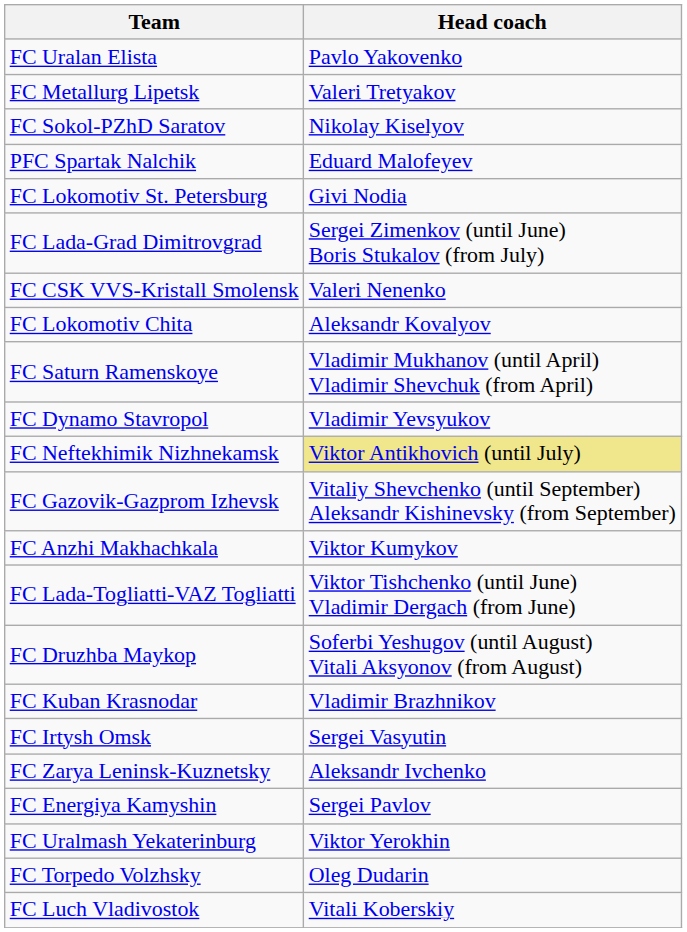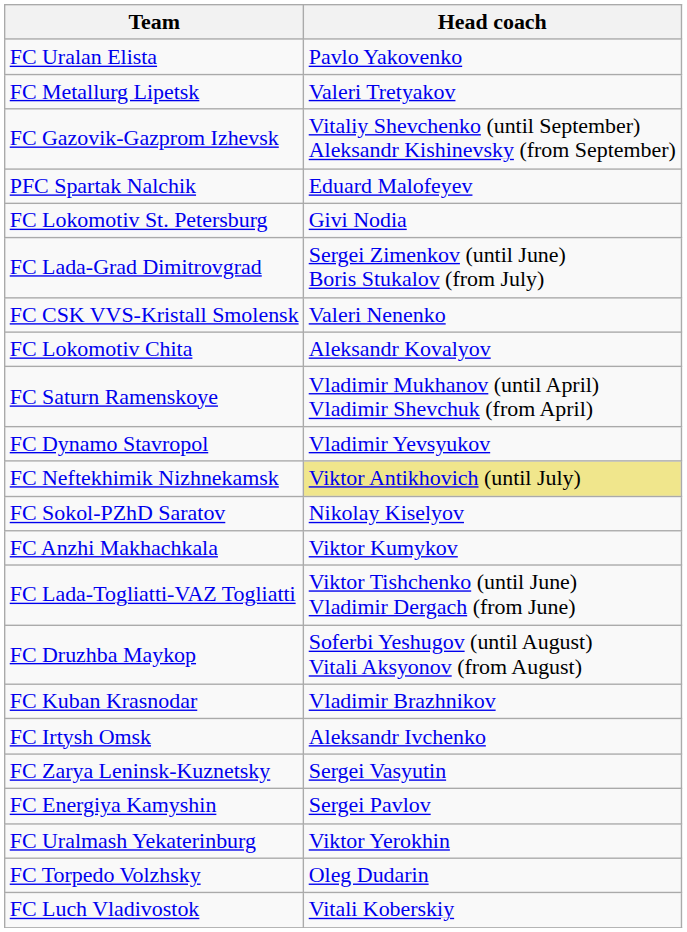 <table class="wikitable">
 <tr>
 <th>Team</th>
 <th>Head coach</th>
 </tr>
 <tr>
 <td><a href='#'>FC Uralan Elista</a></td>
 <td> <a href='#'>Pavlo Yakovenko</a></td>
 </tr>
 <tr>
 <td><a href='#'>FC Metallurg Lipetsk</a></td>
 <td><a href='#'>Valeri Tretyakov</a></td>
 </tr>
 <tr>
-<td><a href='#'>FC Sokol-PZhD Saratov</a></td>
-<td><a href='#'>Nikolay Kiselyov</a></td>
+<td><a href='#'>FC Gazovik-Gazprom Izhevsk</a></td>
+<td><a href='#'>Vitaliy Shevchenko</a> (until September)<br><a href='#'>Aleksandr Kishinevsky</a> (from September)</td>
 </tr>
 <tr>
 <td><a href='#'>PFC Spartak Nalchik</a></td>
 <td> <a href='#'>Eduard Malofeyev</a></td>
 </tr>
 <tr>
 <td><a href='#'>FC Lokomotiv St. Petersburg</a></td>
 <td> <a href='#'>Givi Nodia</a></td>
 </tr>
 <tr>
 <td><a href='#'>FC Lada-Grad Dimitrovgrad</a></td>
 <td><a href='#'>Sergei Zimenkov</a> (until June)<br><a href='#'>Boris Stukalov</a> (from July)</td>
 </tr>
 <tr>
 <td><a href='#'>FC CSK VVS-Kristall Smolensk</a></td>
 <td><a href='#'>Valeri Nenenko</a></td>
 </tr>
 <tr>
 <td><a href='#'>FC Lokomotiv Chita</a></td>
 <td><a href='#'>Aleksandr Kovalyov</a></td>
 </tr>
 <tr>
 <td><a href='#'>FC Saturn Ramenskoye</a></td>
 <td><a href='#'>Vladimir Mukhanov</a> (until April)<br><a href='#'>Vladimir Shevchuk</a> (from April)</td>
 </tr>
 <tr>
 <td><a href='#'>FC Dynamo Stavropol</a></td>
 <td><a href='#'>Vladimir Yevsyukov</a></td>
 </tr>
 <tr>
 <td><a href='#'>FC Neftekhimik Nizhnekamsk</a></td>
 <td style="background: khaki;"><a href='#'>Viktor Antikhovich</a> (until July)</td>
 </tr>
 <tr>
-<td><a href='#'>FC Gazovik-Gazprom Izhevsk</a></td>
-<td><a href='#'>Vitaliy Shevchenko</a> (until September)<br><a href='#'>Aleksandr Kishinevsky</a> (from September)</td>
+<td><a href='#'>FC Sokol-PZhD Saratov</a></td>
+<td><a href='#'>Nikolay Kiselyov</a></td>
 </tr>
 <tr>
 <td><a href='#'>FC Anzhi Makhachkala</a></td>
 <td><a href='#'>Viktor Kumykov</a></td>
 </tr>
 <tr>
 <td><a href='#'>FC Lada-Togliatti-VAZ Togliatti</a></td>
 <td><a href='#'>Viktor Tishchenko</a> (until June)<br><a href='#'>Vladimir Dergach</a> (from June)</td>
 </tr>
 <tr>
 <td><a href='#'>FC Druzhba Maykop</a></td>
 <td><a href='#'>Soferbi Yeshugov</a> (until August)<br><a href='#'>Vitali Aksyonov</a> (from August)</td>
 </tr>
 <tr>
 <td><a href='#'>FC Kuban Krasnodar</a></td>
 <td><a href='#'>Vladimir Brazhnikov</a></td>
 </tr>
 <tr>
 <td><a href='#'>FC Irtysh Omsk</a></td>
-<td><a href='#'>Sergei Vasyutin</a></td>
+<td><a href='#'>Aleksandr Ivchenko</a></td>
 </tr>
 <tr>
 <td><a href='#'>FC Zarya Leninsk-Kuznetsky</a></td>
-<td><a href='#'>Aleksandr Ivchenko</a></td>
+<td><a href='#'>Sergei Vasyutin</a></td>
 </tr>
 <tr>
 <td><a href='#'>FC Energiya Kamyshin</a></td>
 <td><a href='#'>Sergei Pavlov</a></td>
 </tr>
 <tr>
 <td><a href='#'>FC Uralmash Yekaterinburg</a></td>
 <td><a href='#'>Viktor Yerokhin</a></td>
 </tr>
 <tr>
 <td><a href='#'>FC Torpedo Volzhsky</a></td>
 <td><a href='#'>Oleg Dudarin</a></td>
 </tr>
 <tr>
 <td><a href='#'>FC Luch Vladivostok</a></td>
 <td><a href='#'>Vitali Koberskiy</a></td>
 </tr>
 <tr>
 </tr>
 </table>
